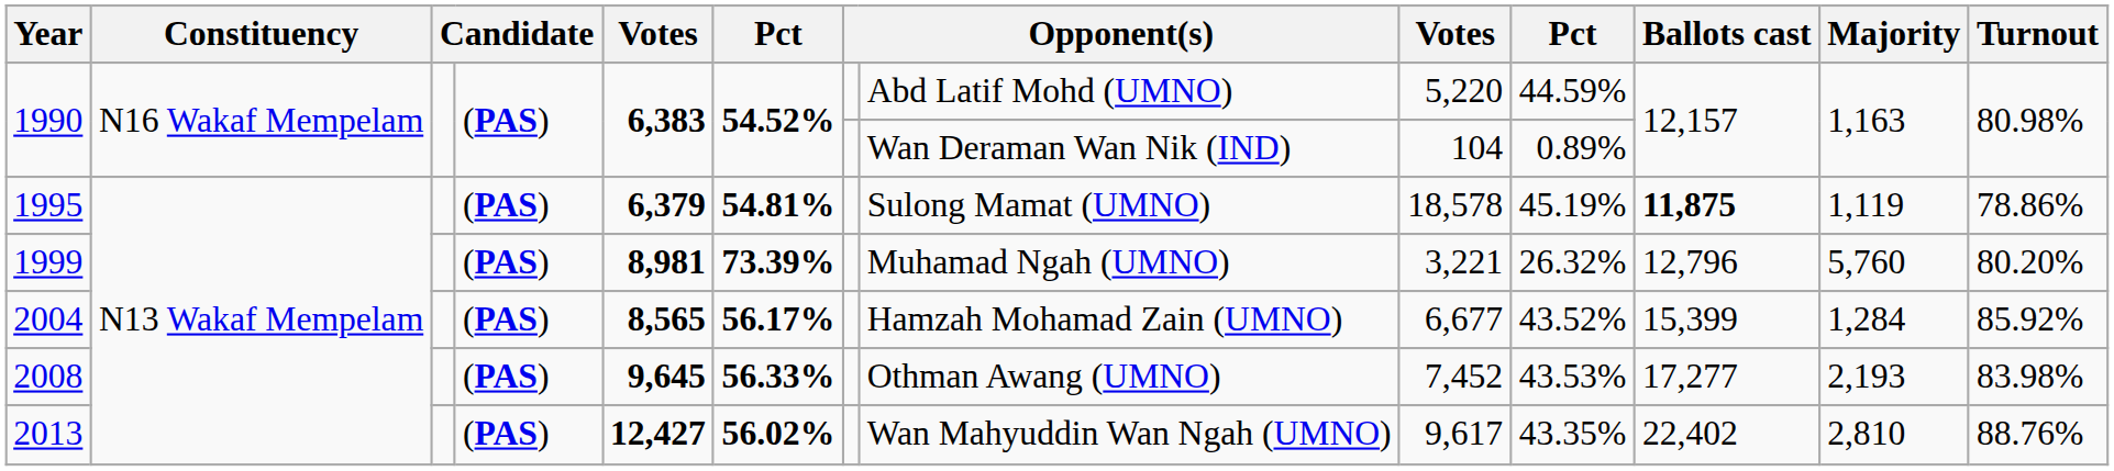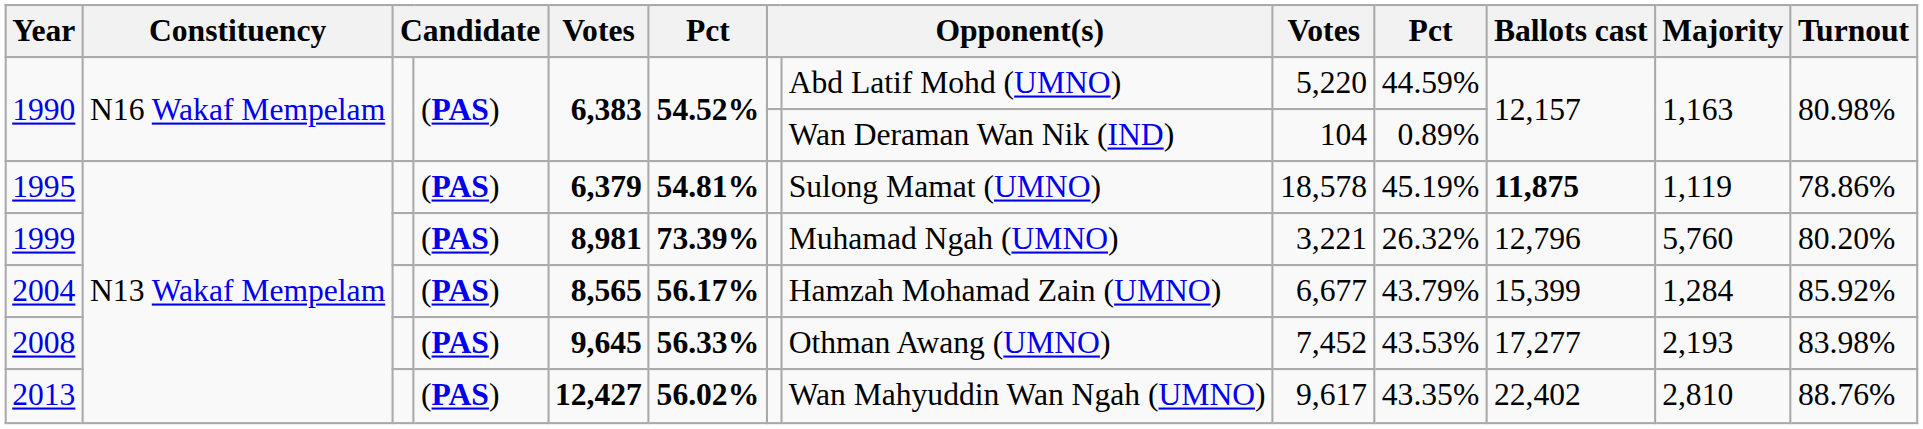 <table class="wikitable" style="margin:0.5em ; font-size:95%">
 <tr>
 <th>Year</th>
 <th>Constituency</th>
 <th colspan=2>Candidate</th>
 <th>Votes</th>
 <th>Pct</th>
 <th colspan=2>Opponent(s)</th>
 <th>Votes</th>
 <th>Pct</th>
 <th>Ballots cast</th>
 <th>Majority</th>
 <th>Turnout</th>
 </tr>
 <tr>
 <td rowspan=2><a href='#'>1990</a></td>
 <td rowspan=2>N16 <a href='#'>Wakaf Mempelam</a></td>
 <td rowspan=2 ></td>
 <td rowspan=2> (<strong><a href='#'>PAS</a></strong>)</td>
 <td rowspan=2 align="right"><strong>6,383</strong></td>
 <td rowspan=2><strong>54.52%</strong></td>
 <td></td>
 <td>Abd Latif Mohd (<a href='#'>UMNO</a>)</td>
 <td align="right">5,220</td>
 <td>44.59%</td>
 <td rowspan=2>12,157</td>
 <td rowspan=2>1,163</td>
 <td rowspan=2>80.98%</td>
 </tr>
 <tr>
 <td></td>
 <td>Wan Deraman Wan Nik (<a href='#'>IND</a>)</td>
 <td align="right">104</td>
 <td align=right>0.89%</td>
 </tr>
 <tr>
 <td><a href='#'>1995</a></td>
 <td rowspan=5>N13 <a href='#'>Wakaf Mempelam</a></td>
 <td></td>
 <td> (<strong><a href='#'>PAS</a></strong>)</td>
 <td align="right"><strong>6,379</strong></td>
 <td><strong>54.81%</strong></td>
 <td></td>
 <td>Sulong Mamat (<a href='#'>UMNO</a>)</td>
 <td align="right">18,578</td>
 <td>45.19%</td>
 <td><strong>11,875</strong></td>
 <td>1,119</td>
 <td>78.86%</td>
 </tr>
 <tr>
 <td><a href='#'>1999</a></td>
 <td></td>
 <td> (<strong><a href='#'>PAS</a></strong>)</td>
 <td align="right"><strong>8,981</strong></td>
 <td><strong>73.39%</strong></td>
 <td></td>
 <td>Muhamad Ngah (<a href='#'>UMNO</a>)</td>
 <td align="right">3,221</td>
 <td>26.32%</td>
 <td>12,796</td>
 <td>5,760</td>
 <td>80.20%</td>
 </tr>
 <tr>
 <td><a href='#'>2004</a></td>
 <td></td>
 <td> (<strong><a href='#'>PAS</a></strong>)</td>
 <td align="right"><strong>8,565</strong></td>
 <td><strong>56.17%</strong></td>
 <td></td>
 <td>Hamzah Mohamad Zain (<a href='#'>UMNO</a>)</td>
 <td align="right">6,677</td>
-<td>43.52%</td>
+<td>43.79%</td>
 <td>15,399</td>
 <td>1,284</td>
 <td>85.92%</td>
 </tr>
 <tr>
 <td><a href='#'>2008</a></td>
 <td></td>
 <td> (<strong><a href='#'>PAS</a></strong>)</td>
 <td align="right"><strong>9,645</strong></td>
 <td><strong>56.33%</strong></td>
 <td></td>
 <td>Othman Awang (<a href='#'>UMNO</a>)</td>
 <td align="right">7,452</td>
 <td>43.53%</td>
 <td>17,277</td>
 <td>2,193</td>
 <td>83.98%</td>
 </tr>
 <tr>
 <td><a href='#'>2013</a></td>
 <td></td>
 <td> (<strong><a href='#'>PAS</a></strong>)</td>
 <td align="right"><strong>12,427</strong></td>
 <td><strong>56.02%</strong></td>
 <td></td>
 <td>Wan Mahyuddin Wan Ngah (<a href='#'>UMNO</a>)</td>
 <td align="right">9,617</td>
 <td>43.35%</td>
 <td>22,402</td>
 <td>2,810</td>
 <td>88.76%</td>
 </tr>
 </table>
